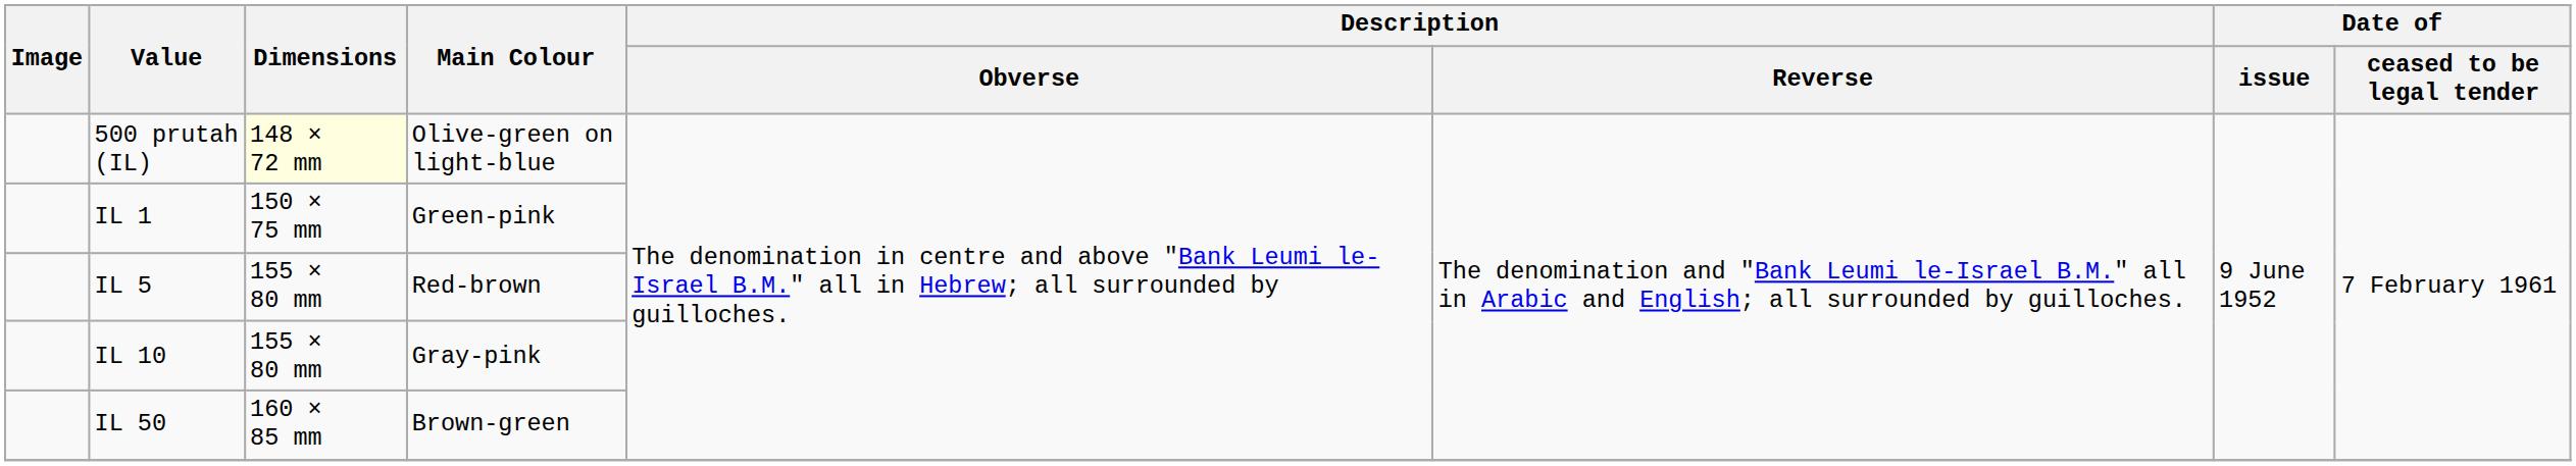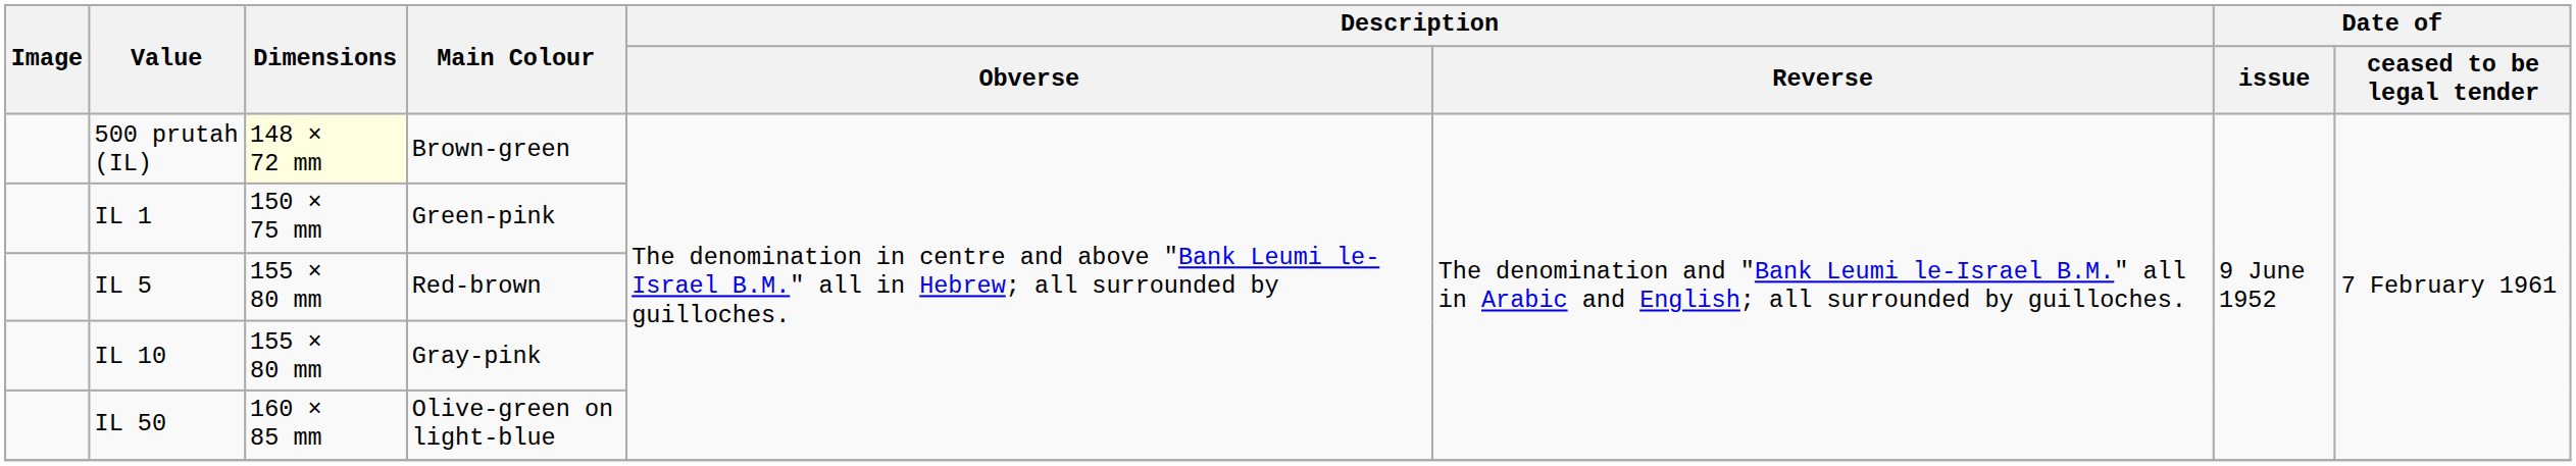 <table class="wikitable" style="font-size: 90%">
 <tr>
 <th rowspan="2">Image</th>
 <th rowspan="2">Value</th>
 <th rowspan="2">Dimensions</th>
 <th rowspan="2">Main Colour</th>
 <th colspan="2">Description</th>
 <th colspan="2">Date of</th>
 </tr>
 <tr>
 <th>Obverse</th>
 <th>Reverse</th>
 <th>issue</th>
 <th>ceased to be legal tender</th>
 </tr>
 <tr>
 <td></td>
 <td>500 prutah (IL)</td>
 <td style="background: lightyellow;">148 × 72 mm</td>
-<td>Olive-green on light-blue</td>
+<td>Brown-green</td>
 <td rowspan="5">The denomination in centre and above "<a href='#'>Bank Leumi le-Israel B.M.</a>" all in <a href='#'>Hebrew</a>; all surrounded by guilloches.</td>
 <td rowspan="5">The denomination and "<a href='#'>Bank Leumi le-Israel B.M.</a>" all in <a href='#'>Arabic</a> and <a href='#'>English</a>; all surrounded by guilloches.</td>
 <td rowspan="5">9 June 1952</td>
 <td rowspan="5">7 February 1961</td>
 </tr>
 <tr>
 <td></td>
 <td>IL 1</td>
 <td>150 × 75 mm</td>
 <td>Green-pink</td>
 </tr>
 <tr>
 <td></td>
 <td>IL 5</td>
 <td>155 × 80 mm</td>
 <td>Red-brown</td>
 </tr>
 <tr>
 <td></td>
 <td>IL 10</td>
 <td>155 × 80 mm</td>
 <td>Gray-pink</td>
 </tr>
 <tr>
 <td></td>
 <td>IL 50</td>
 <td>160 × 85 mm</td>
-<td>Brown-green</td>
+<td>Olive-green on light-blue</td>
 </tr>
 <tr>
 </tr>
 </table>
